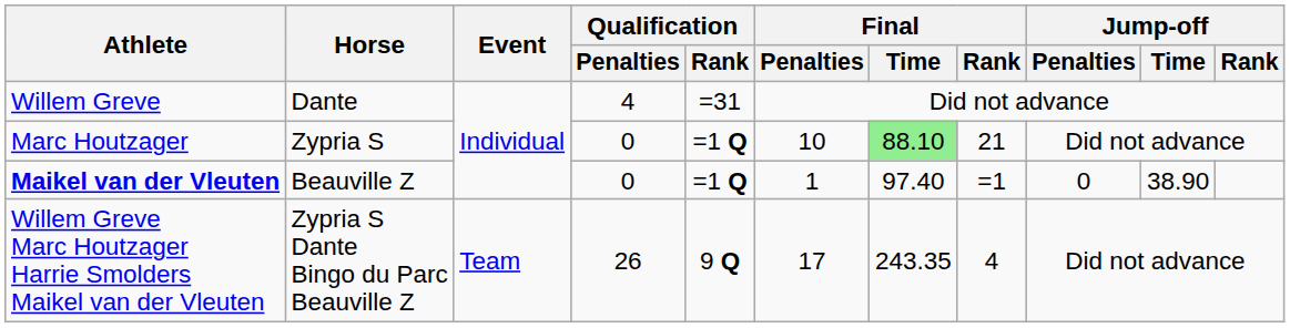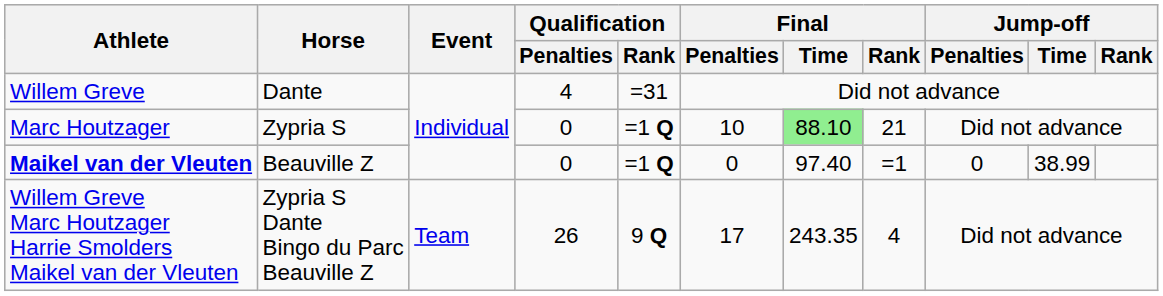 <table class="wikitable" style="font-size:90%">
 <tr>
 <th rowspan="2">Athlete</th>
 <th rowspan="2">Horse</th>
 <th rowspan="2">Event</th>
 <th colspan="2">Qualification</th>
 <th colspan="3">Final</th>
 <th colspan="3">Jump-off</th>
 </tr>
 <tr style="font-size:95%">
 <th>Penalties</th>
 <th>Rank</th>
 <th>Penalties</th>
 <th>Time</th>
 <th>Rank</th>
 <th>Penalties</th>
 <th>Time</th>
 <th>Rank</th>
 </tr>
 <tr align=center>
 <td align=left><a href='#'>Willem Greve</a></td>
 <td align=left>Dante</td>
 <td align=left rowspan=3><a href='#'>Individual</a></td>
 <td>4</td>
 <td>=31</td>
 <td colspan=6>Did not advance</td>
 </tr>
 <tr align=center>
 <td align=left><a href='#'>Marc Houtzager</a></td>
 <td align=left>Zypria S</td>
 <td>0</td>
 <td>=1 <strong>Q</strong></td>
 <td>10</td>
 <td style="background: lightgreen;">88.10</td>
 <td>21</td>
 <td colspan=3>Did not advance</td>
 </tr>
 <tr align=center>
 <td align=left><strong><a href='#'>Maikel van der Vleuten</a></strong></td>
 <td align=left>Beauville Z</td>
 <td>0</td>
 <td>=1 <strong>Q</strong></td>
-<td>1</td>
+<td>0</td>
 <td>97.40</td>
 <td>=1</td>
 <td>0</td>
-<td>38.90</td>
+<td>38.99</td>
 <td></td>
 </tr>
 <tr align=center>
 <td align=left><a href='#'>Willem Greve</a><br><a href='#'>Marc Houtzager</a><br><a href='#'>Harrie Smolders</a><br><a href='#'>Maikel van der Vleuten</a></td>
 <td align=left>Zypria S<br>Dante<br>Bingo du Parc<br>Beauville Z</td>
 <td align=left><a href='#'>Team</a></td>
 <td>26</td>
 <td>9 <strong>Q</strong></td>
 <td>17</td>
 <td>243.35</td>
 <td>4</td>
 <td colspan=3>Did not advance</td>
 </tr>
 </table>
